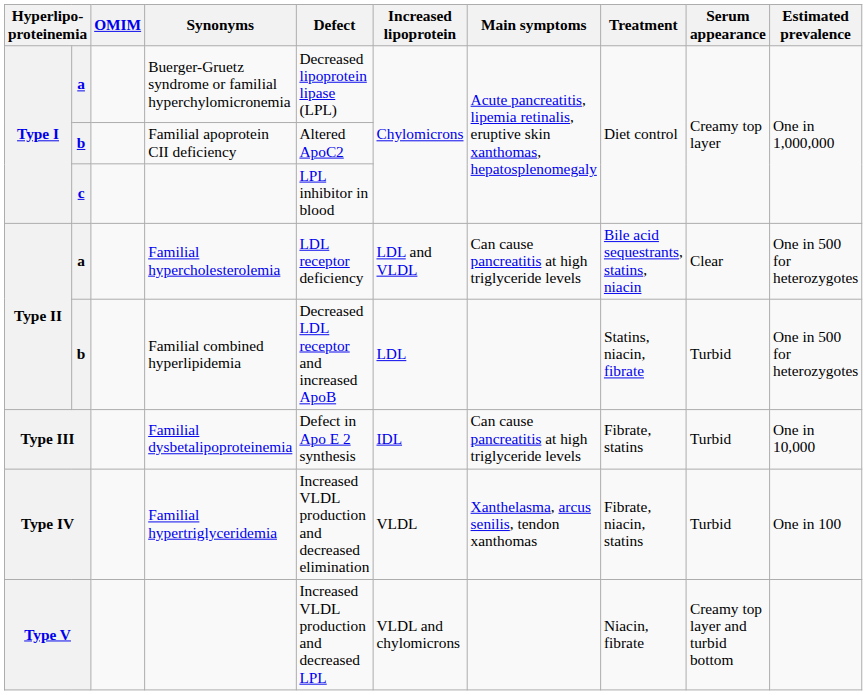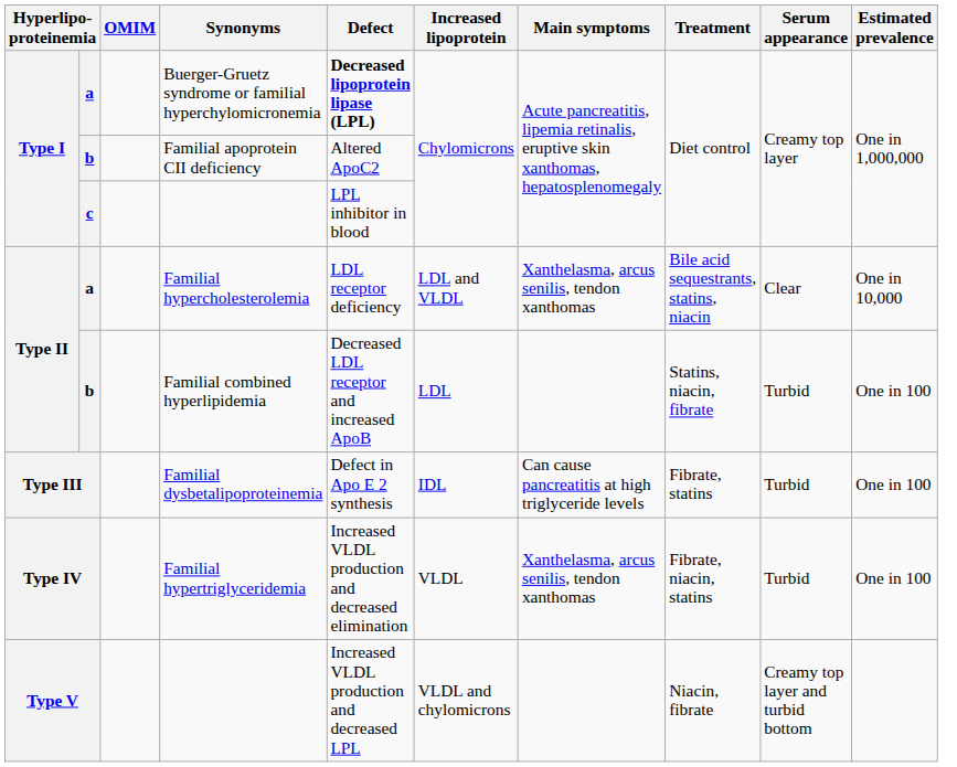 <table class="sortable wikitable">
 <tr>
 <th colspan="2">Hyperlipo-<br>proteinemia</th>
 <th><a href='#'>OMIM</a></th>
 <th>Synonyms</th>
 <th>Defect</th>
 <th>Increased lipoprotein</th>
 <th>Main symptoms</th>
 <th>Treatment</th>
 <th>Serum appearance</th>
 <th>Estimated prevalence</th>
 </tr>
 <tr>
 <th rowspan="3"><a href='#'>Type I</a></th>
 <th><a href='#'>a</a></th>
 <td></td>
 <td>Buerger-Gruetz syndrome or familial hyperchylomicronemia</td>
-<td>Decreased <a href='#'>lipoprotein lipase</a> (LPL)</td>
+<td><strong>Decreased <a href='#'>lipoprotein lipase</a> (LPL)</strong></td>
 <td rowspan="3"><a href='#'>Chylomicrons</a></td>
 <td rowspan="3"><a href='#'>Acute pancreatitis</a>, <a href='#'>lipemia retinalis</a>, eruptive skin <a href='#'>xanthomas</a>, <a href='#'>hepatosplenomegaly</a></td>
 <td rowspan="3">Diet control</td>
 <td rowspan="3">Creamy top layer</td>
 <td rowspan="3">One in 1,000,000</td>
 </tr>
 <tr>
 <th><a href='#'>b</a></th>
 <td></td>
 <td>Familial apoprotein CII deficiency</td>
 <td>Altered <a href='#'>ApoC2</a></td>
 </tr>
 <tr>
 <th><a href='#'>c</a></th>
 <td></td>
 <td></td>
 <td><a href='#'>LPL</a> inhibitor in blood</td>
 </tr>
 <tr>
 <th rowspan="2">Type II</th>
 <th>a</th>
 <td></td>
 <td><a href='#'>Familial hypercholesterolemia</a></td>
 <td><a href='#'>LDL receptor</a> deficiency</td>
 <td><a href='#'>LDL</a> and <a href='#'>VLDL</a></td>
-<td>Can cause <a href='#'>pancreatitis</a> at high triglyceride levels</td>
+<td><a href='#'>Xanthelasma</a>, <a href='#'>arcus senilis</a>, tendon xanthomas</td>
 <td><a href='#'>Bile acid sequestrants</a>, <a href='#'>statins</a>, <a href='#'>niacin</a></td>
 <td>Clear</td>
-<td>One in 500 for heterozygotes</td>
+<td>One in 10,000</td>
 </tr>
 <tr>
 <th>b</th>
 <td></td>
 <td>Familial combined hyperlipidemia</td>
 <td>Decreased <a href='#'>LDL receptor</a> and increased <a href='#'>ApoB</a></td>
 <td><a href='#'>LDL</a></td>
 <td></td>
 <td>Statins, niacin, <a href='#'>fibrate</a></td>
 <td>Turbid</td>
-<td>One in 500 for heterozygotes</td>
+<td>One in 100</td>
 </tr>
 <tr>
 <th colspan="2">Type III</th>
 <td></td>
 <td><a href='#'>Familial dysbetalipoproteinemia</a></td>
 <td>Defect in <a href='#'>Apo E 2</a> synthesis</td>
 <td><a href='#'>IDL</a></td>
 <td>Can cause <a href='#'>pancreatitis</a> at high triglyceride levels</td>
 <td>Fibrate, statins</td>
 <td>Turbid</td>
-<td>One in 10,000</td>
+<td>One in 100</td>
 </tr>
 <tr>
 <th colspan="2">Type IV</th>
 <td></td>
 <td><a href='#'>Familial hypertriglyceridemia</a></td>
 <td>Increased VLDL production and decreased elimination</td>
 <td>VLDL</td>
 <td><a href='#'>Xanthelasma</a>, <a href='#'>arcus senilis</a>, tendon xanthomas</td>
 <td>Fibrate, niacin, statins</td>
 <td>Turbid</td>
 <td>One in 100</td>
 </tr>
 <tr>
 <th colspan="2"><a href='#'>Type V</a></th>
 <td></td>
 <td></td>
 <td>Increased VLDL production and decreased <a href='#'>LPL</a></td>
 <td>VLDL and chylomicrons</td>
 <td></td>
 <td>Niacin, fibrate</td>
 <td>Creamy top layer and turbid bottom</td>
 <td></td>
 </tr>
 </table>
